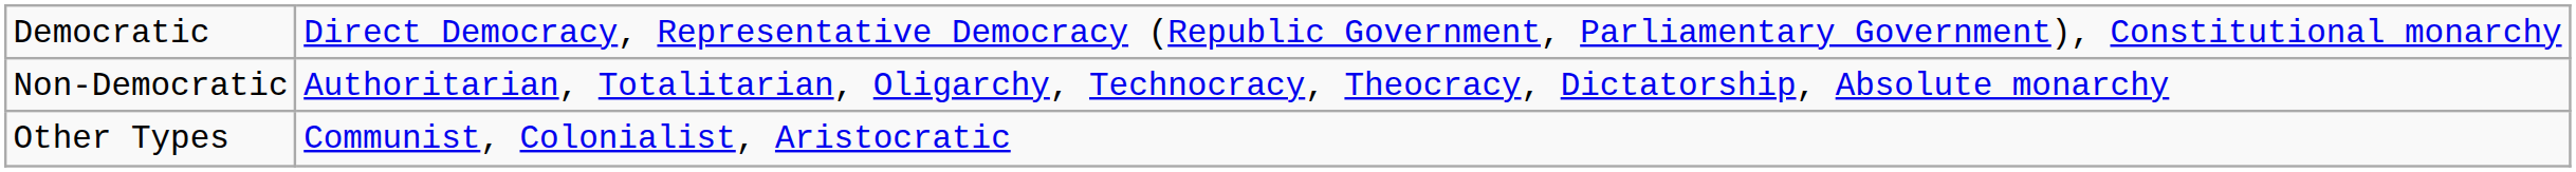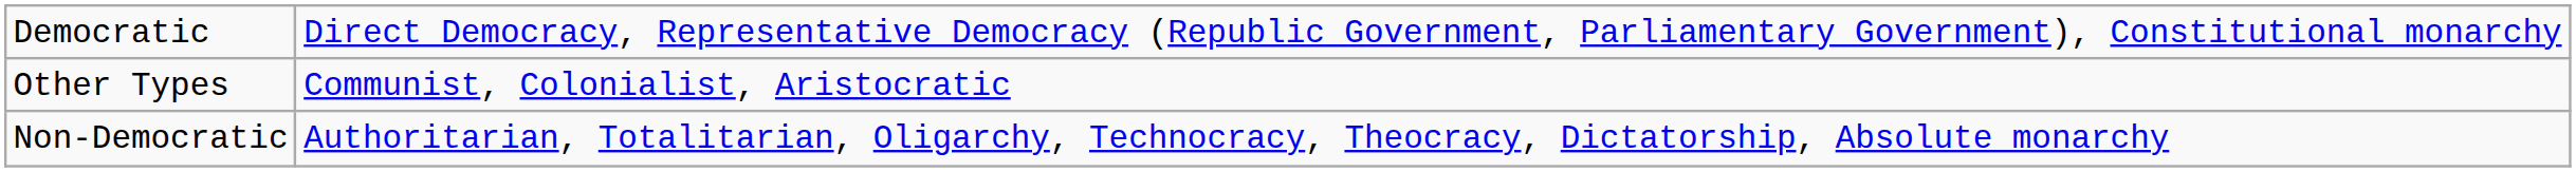 <table class="wikitable">
 <tr>
 <td>Democratic</td>
 <td><a href='#'>Direct Democracy</a>, <a href='#'>Representative Democracy</a> (<a href='#'>Republic Government</a>, <a href='#'>Parliamentary Government</a>), <a href='#'>Constitutional monarchy</a></td>
 </tr>
 <tr>
+<td>Other Types</td>
+<td><a href='#'>Communist</a>, <a href='#'>Colonialist</a>, <a href='#'>Aristocratic</a></td>
+</tr>
+<tr>
 <td>Non-Democratic</td>
 <td><a href='#'>Authoritarian</a>, <a href='#'>Totalitarian</a>, <a href='#'>Oligarchy</a>, <a href='#'>Technocracy</a>, <a href='#'>Theocracy</a>, <a href='#'>Dictatorship</a>, <a href='#'>Absolute monarchy</a></td>
 </tr>
-<tr>
-<td>Other Types</td>
-<td><a href='#'>Communist</a>, <a href='#'>Colonialist</a>, <a href='#'>Aristocratic</a></td>
-</tr>
 </table>
